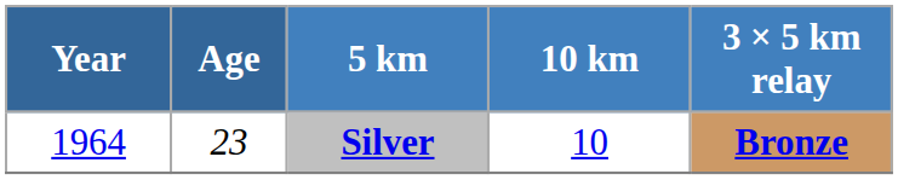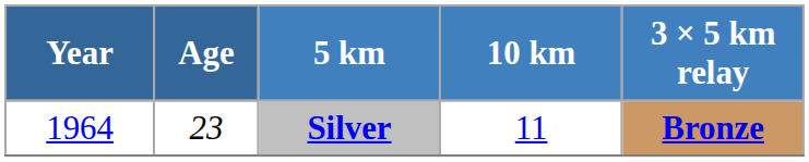 <table class="wikitable" style="font-size:95%; text-align:center; border:grey solid 1px; border-collapse:collapse; background:#ffffff;">
 <tr>
 <th style="background-color:#369; color:white; width:60px;"> Year </th>
 <th style="background-color:#369; color:white; width:40px;"> Age </th>
 <th style="background-color:#4180be; color:white; width:75px;"> 5 km </th>
 <th style="background-color:#4180be; color:white; width:75px;"> 10 km </th>
 <th style="background-color:#4180be; color:white; width:75px;"> 3 × 5 km <br> relay </th>
 </tr>
 <tr>
 <td><a href='#'>1964</a></td>
 <td><em>23</em></td>
 <td style="background:silver;"><a href='#'><strong>Silver</strong></a></td>
-<td><a href='#'>10</a></td>
+<td><a href='#'>11</a></td>
 <td bgcolor="cc9966"><a href='#'><strong>Bronze</strong></a></td>
 </tr>
 <tr>
 </tr>
 </table>
